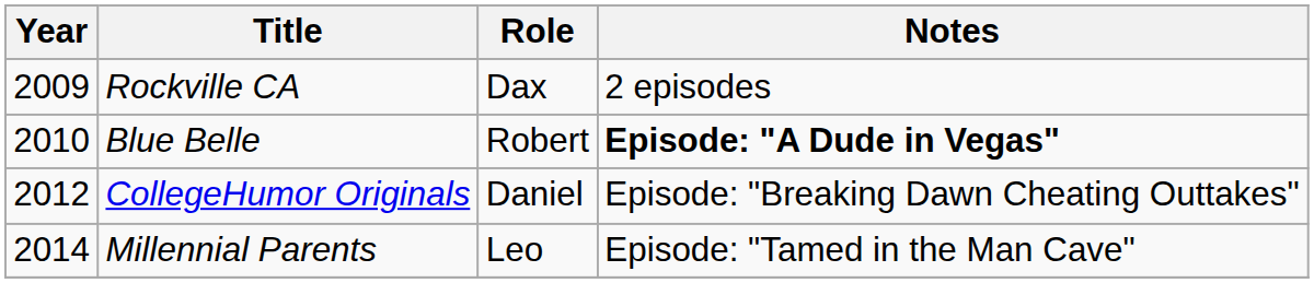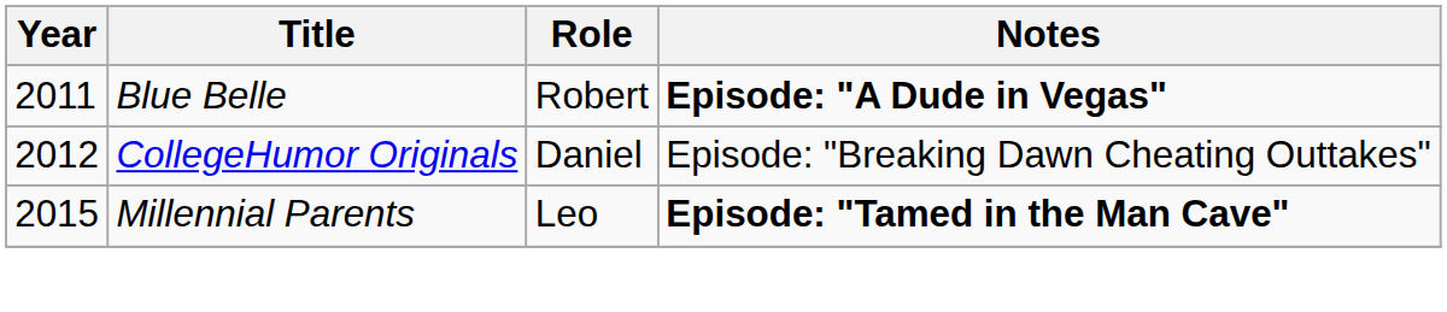 <table class="wikitable">
 <tr>
 <th>Year</th>
 <th>Title</th>
 <th>Role</th>
 <th>Notes</th>
 </tr>
 <tr>
-<td>2009</td>
-<td><em>Rockville CA</em></td>
-<td>Dax</td>
-<td>2 episodes</td>
-</tr>
-<tr>
-<td>2010</td>
+<td>2011</td>
 <td><em>Blue Belle</em></td>
 <td>Robert</td>
 <td><strong>Episode: "A Dude in Vegas"</strong></td>
 </tr>
 <tr>
 <td>2012</td>
 <td><em><a href='#'>CollegeHumor Originals</a></em></td>
 <td>Daniel</td>
 <td>Episode: "Breaking Dawn Cheating Outtakes"</td>
 </tr>
 <tr>
-<td>2014</td>
+<td>2015</td>
 <td><em>Millennial Parents</em></td>
 <td>Leo</td>
-<td>Episode: "Tamed in the Man Cave"</td>
+<td><strong>Episode: "Tamed in the Man Cave"</strong></td>
 </tr>
 <tr>
 </tr>
 </table>
